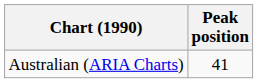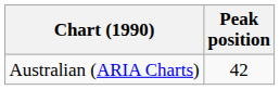 <table class="wikitable">
 <tr>
 <th>Chart (1990)</th>
 <th>Peak<br>position</th>
 </tr>
 <tr>
 <td>Australian (<a href='#'>ARIA Charts</a>)</td>
-<td align="center">41</td>
+<td align="center">42</td>
 </tr>
 </table>
